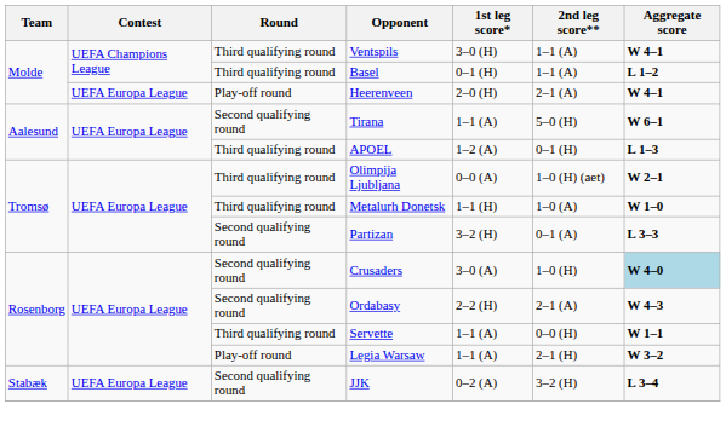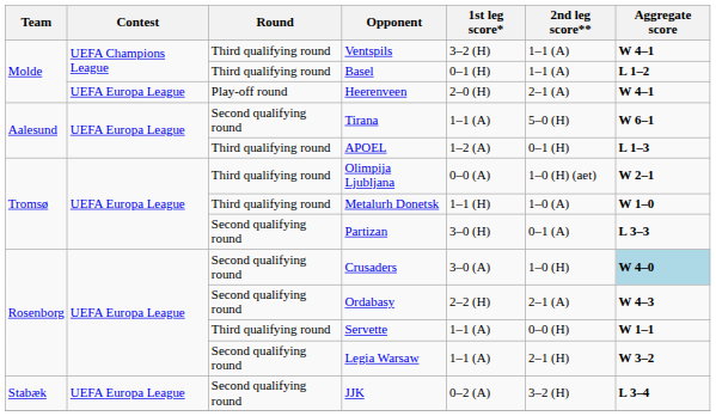 <table class="wikitable sortable">
 <tr>
 <th>Team</th>
 <th>Contest</th>
 <th>Round</th>
 <th>Opponent</th>
 <th>1st leg score*</th>
 <th>2nd leg score**</th>
 <th>Aggregate score</th>
 </tr>
 <tr>
 <td rowspan=3><a href='#'>Molde</a></td>
 <td rowspan=2><a href='#'>UEFA Champions League</a></td>
 <td>Third qualifying round</td>
 <td> <a href='#'>Ventspils</a></td>
-<td>3–0 (H)</td>
+<td>3–2 (H)</td>
 <td>1–1 (A)</td>
 <td><strong>W 4–1</strong></td>
 </tr>
 <tr>
 <td>Third qualifying round</td>
 <td> <a href='#'>Basel</a></td>
 <td>0–1 (H)</td>
 <td>1–1 (A)</td>
 <td><strong>L 1–2</strong></td>
 </tr>
 <tr>
 <td><a href='#'>UEFA Europa League</a></td>
 <td>Play-off round</td>
 <td> <a href='#'>Heerenveen</a></td>
 <td>2–0 (H)</td>
 <td>2–1 (A)</td>
 <td><strong>W 4–1</strong></td>
 </tr>
 <tr>
 <td rowspan=2><a href='#'>Aalesund</a></td>
 <td rowspan=2><a href='#'>UEFA Europa League</a></td>
 <td>Second qualifying round</td>
 <td> <a href='#'>Tirana</a></td>
 <td>1–1 (A)</td>
 <td>5–0 (H)</td>
 <td><strong>W 6–1</strong></td>
 </tr>
 <tr>
 <td>Third qualifying round</td>
 <td> <a href='#'>APOEL</a></td>
 <td>1–2 (A)</td>
 <td>0–1 (H)</td>
 <td><strong>L 1–3</strong></td>
 </tr>
 <tr>
 <td rowspan=3><a href='#'>Tromsø</a></td>
 <td rowspan=3><a href='#'>UEFA Europa League</a></td>
 <td>Third qualifying round</td>
 <td> <a href='#'>Olimpija Ljubljana</a></td>
 <td>0–0 (A)</td>
 <td>1–0 (H) (aet)</td>
 <td><strong>W 2–1</strong></td>
 </tr>
 <tr>
 <td>Third qualifying round</td>
 <td> <a href='#'>Metalurh Donetsk</a></td>
 <td>1–1 (H)</td>
 <td>1–0 (A)</td>
 <td><strong>W 1–0</strong></td>
 </tr>
 <tr>
 <td>Second qualifying round</td>
 <td> <a href='#'>Partizan</a></td>
-<td>3–2 (H)</td>
+<td>3–0 (H)</td>
 <td>0–1 (A)</td>
 <td><strong>L 3–3</strong></td>
 </tr>
 <tr>
 <td rowspan=4><a href='#'>Rosenborg</a></td>
 <td rowspan=4><a href='#'>UEFA Europa League</a></td>
 <td>Second qualifying round</td>
 <td> <a href='#'>Crusaders</a></td>
 <td>3–0 (A)</td>
 <td>1–0 (H)</td>
 <td style="background: lightblue;"><strong>W 4–0</strong></td>
 </tr>
 <tr>
 <td>Second qualifying round</td>
 <td> <a href='#'>Ordabasy</a></td>
 <td>2–2 (H)</td>
 <td>2–1 (A)</td>
 <td><strong>W 4–3</strong></td>
 </tr>
 <tr>
 <td>Third qualifying round</td>
 <td> <a href='#'>Servette</a></td>
 <td>1–1 (A)</td>
 <td>0–0 (H)</td>
 <td><strong>W 1–1</strong></td>
 </tr>
 <tr>
-<td>Play-off round</td>
+<td>Second qualifying round</td>
 <td> <a href='#'>Legia Warsaw</a></td>
 <td>1–1 (A)</td>
 <td>2–1 (H)</td>
 <td><strong>W 3–2</strong></td>
 </tr>
 <tr>
 <td rowspan=1><a href='#'>Stabæk</a></td>
 <td rowspan=1><a href='#'>UEFA Europa League</a></td>
 <td>Second qualifying round</td>
 <td> <a href='#'>JJK</a></td>
 <td>0–2 (A)</td>
 <td>3–2 (H)</td>
 <td><strong>L 3–4</strong></td>
 </tr>
 <tr>
 </tr>
 </table>
